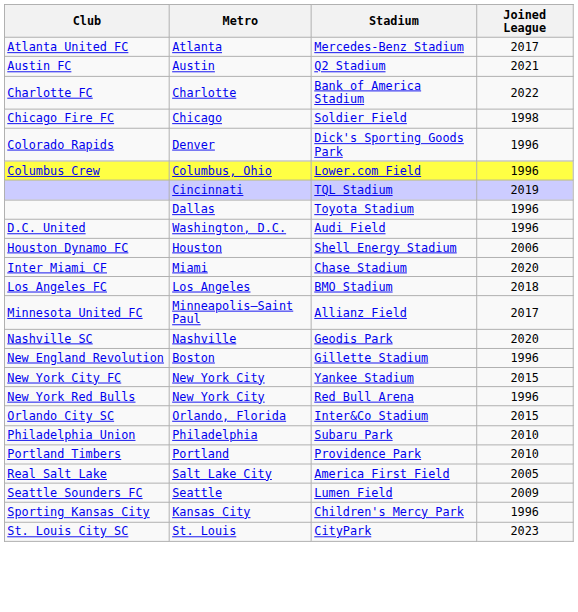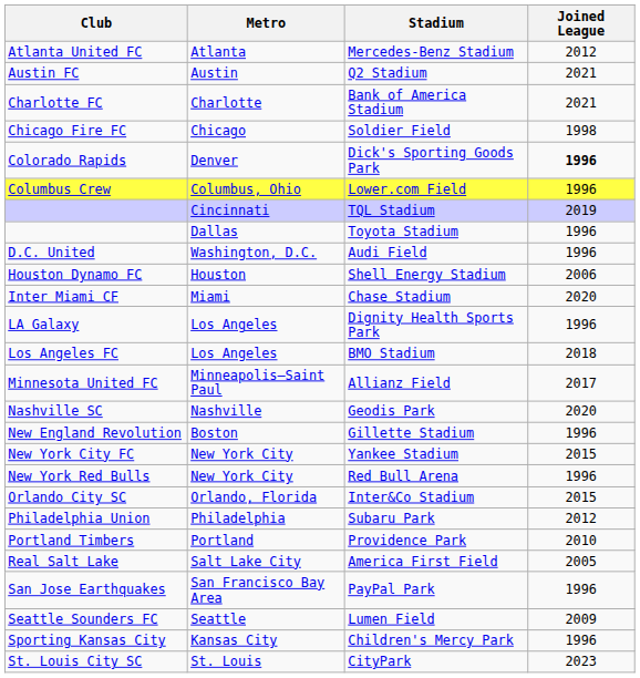 <table class="wikitable sortable">
 <tr>
 <th width="175px" scope="col">Club</th>
 <th width="150px" scope="col">Metro</th>
 <th width="175px">Stadium</th>
 <th width="100px">Joined League</th>
 </tr>
 <tr>
 <td><a href='#'>Atlanta United FC</a></td>
 <td><a href='#'>Atlanta</a></td>
 <td><a href='#'>Mercedes-Benz Stadium</a></td>
-<td align=center>2017</td>
+<td align=center>2012</td>
 </tr>
 <tr>
 <td><a href='#'>Austin FC</a></td>
 <td><a href='#'>Austin</a></td>
 <td><a href='#'>Q2 Stadium</a></td>
 <td align=center>2021</td>
 </tr>
 <tr>
 <td><a href='#'>Charlotte FC</a></td>
 <td><a href='#'>Charlotte</a></td>
 <td><a href='#'>Bank of America Stadium</a></td>
-<td align=center>2022</td>
+<td align=center>2021</td>
 </tr>
 <tr>
 <td><a href='#'>Chicago Fire FC</a></td>
 <td><a href='#'>Chicago</a></td>
 <td><a href='#'>Soldier Field</a></td>
 <td align=center>1998</td>
 </tr>
 <tr>
 <td><a href='#'>Colorado Rapids</a></td>
 <td><a href='#'>Denver</a></td>
 <td><a href='#'>Dick's Sporting Goods Park</a></td>
-<td align=center>1996</td>
+<td align=center><strong>1996</strong></td>
 </tr>
 <tr bgcolor=#ff4>
 <td><a href='#'>Columbus Crew</a></td>
 <td><a href='#'>Columbus, Ohio</a></td>
 <td><a href='#'>Lower.com Field</a></td>
 <td align=center>1996</td>
 </tr>
 <tr bgcolor=#ccf>
 <td></td>
 <td><a href='#'>Cincinnati</a></td>
 <td><a href='#'>TQL Stadium</a></td>
 <td align=center>2019</td>
 </tr>
 <tr>
 <td></td>
 <td><a href='#'>Dallas</a></td>
 <td><a href='#'>Toyota Stadium</a></td>
 <td align=center>1996</td>
 </tr>
 <tr>
 <td><a href='#'>D.C. United</a></td>
 <td><a href='#'>Washington, D.C.</a></td>
 <td><a href='#'>Audi Field</a></td>
 <td align=center>1996</td>
 </tr>
 <tr>
 <td><a href='#'>Houston Dynamo FC</a></td>
 <td><a href='#'>Houston</a></td>
 <td><a href='#'>Shell Energy Stadium</a></td>
 <td align=center>2006</td>
 </tr>
 <tr>
 <td><a href='#'>Inter Miami CF</a></td>
 <td><a href='#'>Miami</a></td>
 <td><a href='#'>Chase Stadium</a></td>
 <td align=center>2020</td>
+</tr>
+<tr>
+<td><a href='#'>LA Galaxy</a></td>
+<td><a href='#'>Los Angeles</a></td>
+<td><a href='#'>Dignity Health Sports Park</a></td>
+<td align=center>1996</td>
 </tr>
 <tr>
 <td><a href='#'>Los Angeles FC</a></td>
 <td><a href='#'>Los Angeles</a></td>
 <td><a href='#'>BMO Stadium</a></td>
 <td align=center>2018</td>
 </tr>
 <tr>
 <td><a href='#'>Minnesota United FC</a></td>
 <td><a href='#'>Minneapolis–Saint Paul</a></td>
 <td><a href='#'>Allianz Field</a></td>
 <td align=center>2017</td>
 </tr>
 <tr>
 <td><a href='#'>Nashville SC</a></td>
 <td><a href='#'>Nashville</a></td>
 <td><a href='#'>Geodis Park</a></td>
 <td align=center>2020</td>
 </tr>
 <tr>
 <td><a href='#'>New England Revolution</a></td>
 <td><a href='#'>Boston</a></td>
 <td><a href='#'>Gillette Stadium</a></td>
 <td align=center>1996</td>
 </tr>
 <tr>
 <td><a href='#'>New York City FC</a></td>
 <td><a href='#'>New York City</a></td>
 <td><a href='#'>Yankee Stadium</a></td>
 <td align=center>2015</td>
 </tr>
 <tr>
 <td><a href='#'>New York Red Bulls</a></td>
 <td><a href='#'>New York City</a></td>
 <td><a href='#'>Red Bull Arena</a></td>
 <td align=center>1996</td>
 </tr>
 <tr>
 <td><a href='#'>Orlando City SC</a></td>
 <td><a href='#'>Orlando, Florida</a></td>
 <td><a href='#'>Inter&Co Stadium</a></td>
 <td align=center>2015</td>
 </tr>
 <tr>
 <td><a href='#'>Philadelphia Union</a></td>
 <td><a href='#'>Philadelphia</a></td>
 <td><a href='#'>Subaru Park</a></td>
-<td align=center>2010</td>
+<td align=center>2012</td>
 </tr>
 <tr>
 <td><a href='#'>Portland Timbers</a></td>
 <td><a href='#'>Portland</a></td>
 <td><a href='#'>Providence Park</a></td>
 <td align=center>2010</td>
 </tr>
 <tr>
 <td><a href='#'>Real Salt Lake</a></td>
 <td><a href='#'>Salt Lake City</a></td>
 <td><a href='#'>America First Field</a></td>
 <td align=center>2005</td>
+</tr>
+<tr>
+<td><a href='#'>San Jose Earthquakes</a></td>
+<td><a href='#'>San Francisco Bay Area</a></td>
+<td><a href='#'>PayPal Park</a></td>
+<td align=center>1996</td>
 </tr>
 <tr>
 <td><a href='#'>Seattle Sounders FC</a></td>
 <td><a href='#'>Seattle</a></td>
 <td><a href='#'>Lumen Field</a></td>
 <td align=center>2009</td>
 </tr>
 <tr>
 <td><a href='#'>Sporting Kansas City</a></td>
 <td><a href='#'>Kansas City</a></td>
 <td><a href='#'>Children's Mercy Park</a></td>
 <td align=center>1996</td>
 </tr>
 <tr>
 <td><a href='#'>St. Louis City SC</a></td>
 <td><a href='#'>St. Louis</a></td>
 <td><a href='#'>CityPark</a></td>
 <td align=center>2023</td>
 </tr>
 </table>
